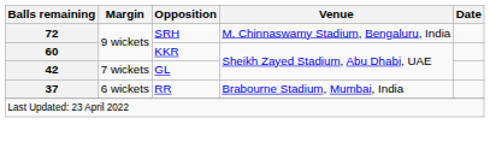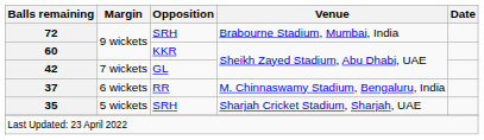 <table class="wikitable">
 <tr>
 <th>Balls remaining</th>
 <th>Margin</th>
 <th>Opposition</th>
 <th>Venue</th>
 <th>Date</th>
 </tr>
 <tr>
 <th>72</th>
 <td rowspan=2>9 wickets</td>
 <td><a href='#'>SRH</a></td>
-<td><a href='#'>M. Chinnaswamy Stadium</a>, <a href='#'>Bengaluru</a>, India</td>
+<td><a href='#'>Brabourne Stadium</a>, <a href='#'>Mumbai</a>, India</td>
 <td></td>
 </tr>
 <tr>
 <th>60</th>
 <td><a href='#'>KKR</a></td>
 <td rowspan=2><a href='#'>Sheikh Zayed Stadium</a>, <a href='#'>Abu Dhabi</a>, UAE</td>
 <td></td>
 </tr>
 <tr>
 <th>42</th>
 <td>7 wickets</td>
 <td><a href='#'>GL</a></td>
 <td></td>
 </tr>
 <tr>
 <th>37</th>
 <td>6 wickets</td>
 <td><a href='#'>RR</a></td>
-<td><a href='#'>Brabourne Stadium</a>, <a href='#'>Mumbai</a>, India</td>
+<td><a href='#'>M. Chinnaswamy Stadium</a>, <a href='#'>Bengaluru</a>, India</td>
+<td></td>
+</tr>
+<tr>
+<th>35</th>
+<td>5 wickets</td>
+<td><a href='#'>SRH</a></td>
+<td><a href='#'>Sharjah Cricket Stadium</a>, <a href='#'>Sharjah</a>, UAE</td>
 <td></td>
 </tr>
 <tr>
 </tr>
 <tr class=sortbottom>
 <td colspan=5><small>Last Updated: 23 April 2022</small></td>
 </tr>
 </table>
